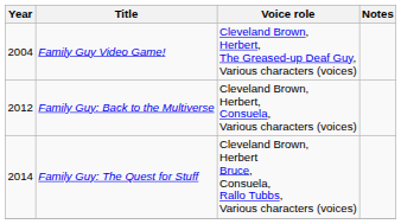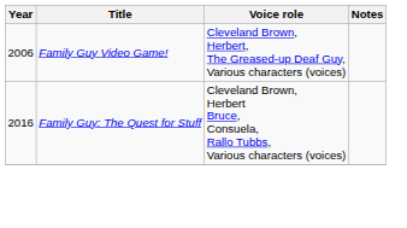 <table class="wikitable">
 <tr>
 <th>Year</th>
 <th>Title</th>
 <th>Voice role</th>
 <th>Notes</th>
 </tr>
 <tr>
-<td>2004</td>
+<td>2006</td>
 <td><em><a href='#'>Family Guy Video Game!</a></em></td>
 <td><a href='#'>Cleveland Brown</a>,<br><a href='#'>Herbert</a>,<br><a href='#'>The Greased-up Deaf Guy</a>,<br>Various characters (voices)</td>
 <td></td>
 </tr>
 <tr>
-<td>2012</td>
-<td><em><a href='#'>Family Guy: Back to the Multiverse</a></em></td>
-<td>Cleveland Brown,<br>Herbert,<br><a href='#'>Consuela</a>,<br>Various characters (voices)</td>
-<td></td>
-</tr>
-<tr>
-<td>2014</td>
+<td>2016</td>
 <td><em><a href='#'>Family Guy: The Quest for Stuff</a></em></td>
 <td>Cleveland Brown,<br>Herbert<br><a href='#'>Bruce</a>,<br>Consuela,<br><a href='#'>Rallo Tubbs</a>,<br>Various characters (voices)</td>
 <td></td>
 </tr>
 <tr>
 </tr>
 </table>
